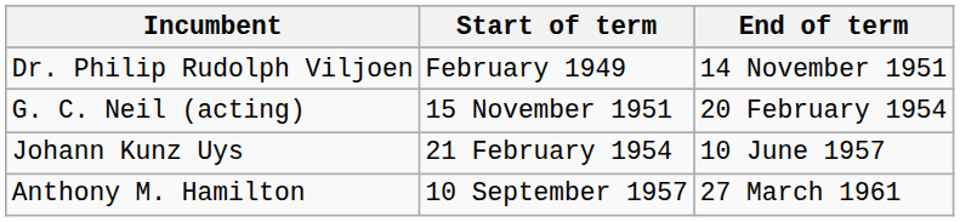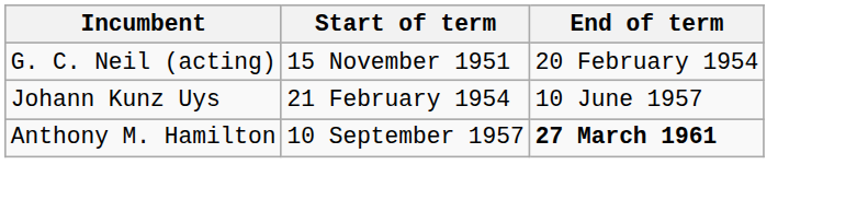 <table class="wikitable">
 <tr>
 <th>Incumbent</th>
 <th>Start of term</th>
 <th>End of term</th>
-</tr>
-<tr>
-<td>Dr. Philip Rudolph Viljoen</td>
-<td>February 1949</td>
-<td>14 November 1951</td>
 </tr>
 <tr>
 <td>G. C. Neil (acting)</td>
 <td>15 November 1951</td>
 <td>20 February 1954</td>
 </tr>
 <tr>
 <td>Johann Kunz Uys</td>
 <td>21 February 1954</td>
 <td>10 June 1957</td>
 </tr>
 <tr>
 <td>Anthony M. Hamilton</td>
 <td>10 September 1957</td>
-<td>27 March 1961</td>
+<td><strong>27 March 1961</strong></td>
 </tr>
 </table>
